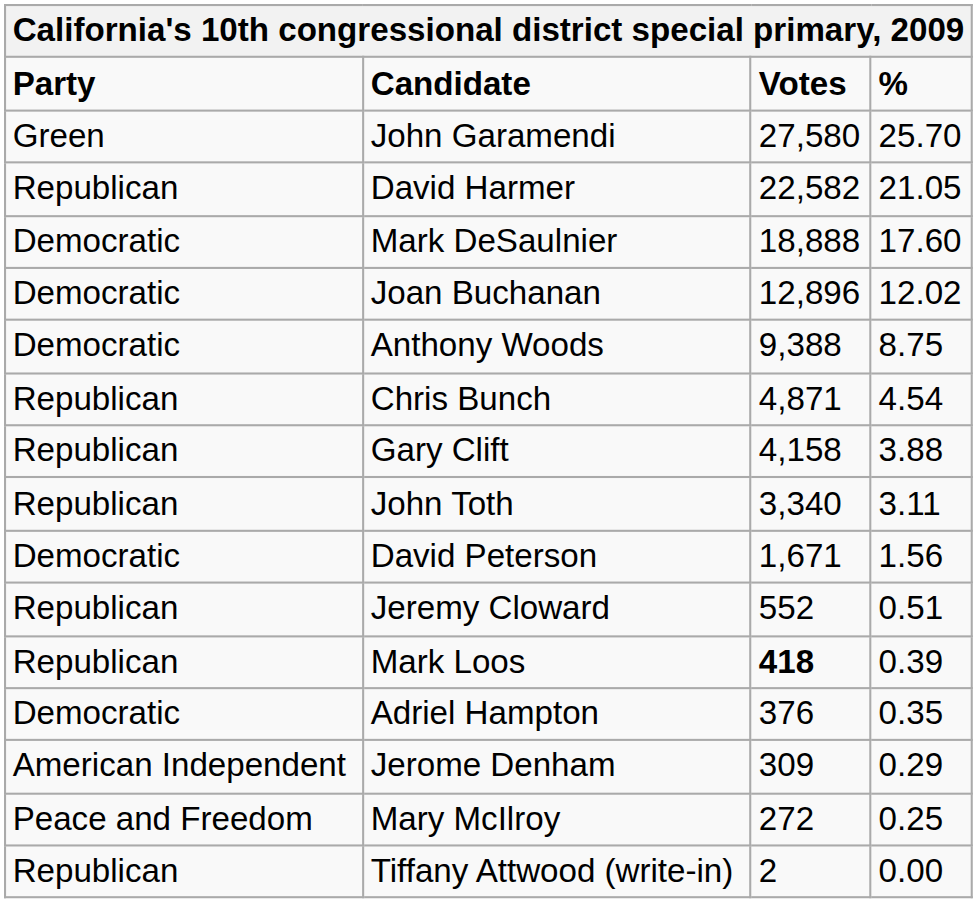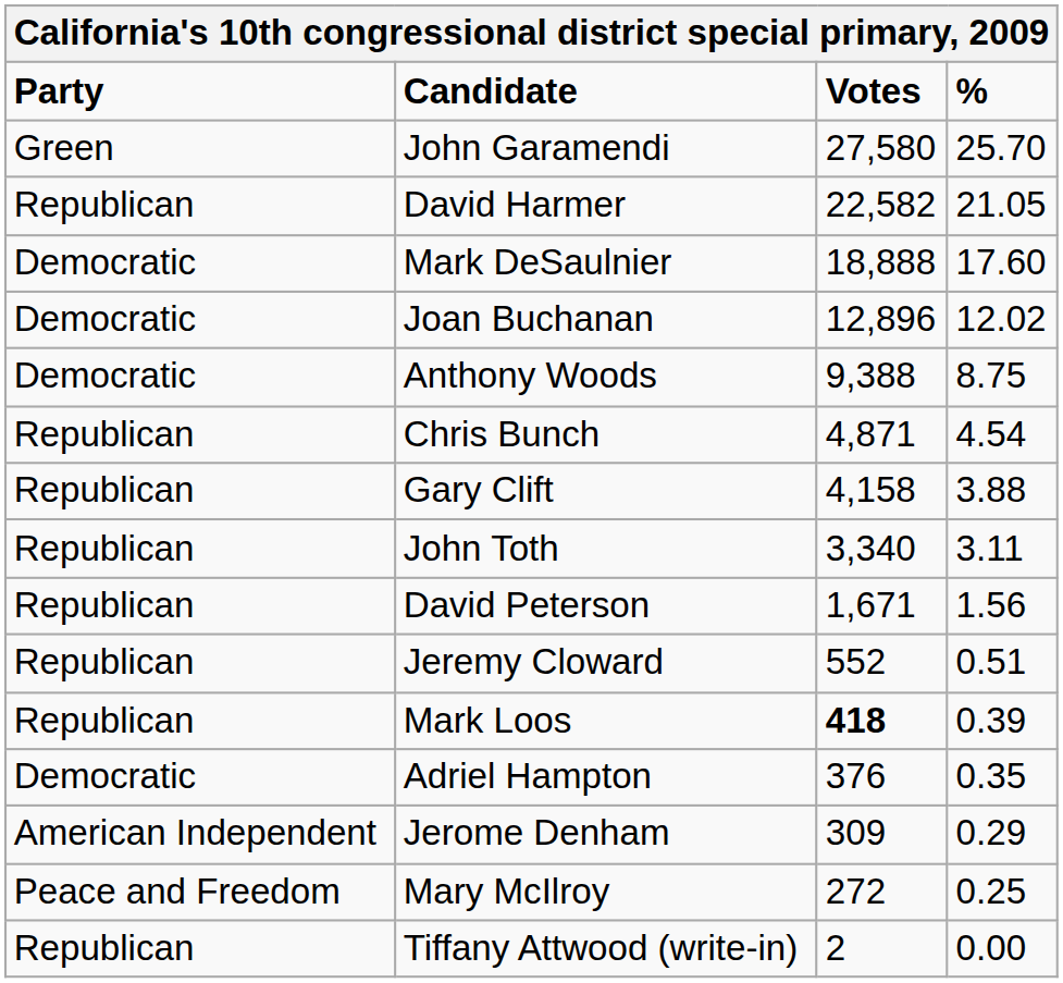 <table class="wikitable">
 <tr>
 <th colspan="4">California's 10th congressional district special primary, 2009</th>
 </tr>
 <tr>
 <td><strong>Party</strong></td>
 <td><strong>Candidate</strong></td>
 <td><strong>Votes</strong></td>
 <td><strong>%</strong></td>
 </tr>
 <tr>
 <td>Green</td>
 <td>John Garamendi</td>
 <td>27,580</td>
 <td>25.70</td>
 </tr>
 <tr>
 <td>Republican</td>
 <td>David Harmer</td>
 <td>22,582</td>
 <td>21.05</td>
 </tr>
 <tr>
 <td>Democratic</td>
 <td>Mark DeSaulnier</td>
 <td>18,888</td>
 <td>17.60</td>
 </tr>
 <tr>
 <td>Democratic</td>
 <td>Joan Buchanan</td>
 <td>12,896</td>
 <td>12.02</td>
 </tr>
 <tr>
 <td>Democratic</td>
 <td>Anthony Woods</td>
 <td>9,388</td>
 <td>8.75</td>
 </tr>
 <tr>
 <td>Republican</td>
 <td>Chris Bunch</td>
 <td>4,871</td>
 <td>4.54</td>
 </tr>
 <tr>
 <td>Republican</td>
 <td>Gary Clift</td>
 <td>4,158</td>
 <td>3.88</td>
 </tr>
 <tr>
 <td>Republican</td>
 <td>John Toth</td>
 <td>3,340</td>
 <td>3.11</td>
 </tr>
 <tr>
-<td>Democratic</td>
+<td>Republican</td>
 <td>David Peterson</td>
 <td>1,671</td>
 <td>1.56</td>
 </tr>
 <tr>
 <td>Republican</td>
 <td>Jeremy Cloward</td>
 <td>552</td>
 <td>0.51</td>
 </tr>
 <tr>
 <td>Republican</td>
 <td>Mark Loos</td>
 <td><strong>418</strong></td>
 <td>0.39</td>
 </tr>
 <tr>
 <td>Democratic</td>
 <td>Adriel Hampton</td>
 <td>376</td>
 <td>0.35</td>
 </tr>
 <tr>
 <td>American Independent</td>
 <td>Jerome Denham</td>
 <td>309</td>
 <td>0.29</td>
 </tr>
 <tr>
 <td>Peace and Freedom</td>
 <td>Mary McIlroy</td>
 <td>272</td>
 <td>0.25</td>
 </tr>
 <tr>
 <td>Republican</td>
 <td>Tiffany Attwood (write-in)</td>
 <td>2</td>
 <td>0.00</td>
 </tr>
 </table>
